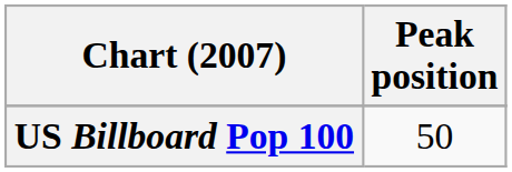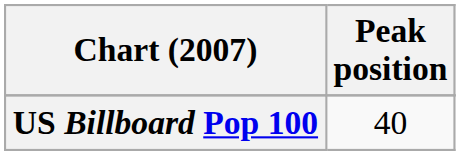 <table class="wikitable sortable plainrowheaders">
 <tr>
 <th scope="col">Chart (2007)</th>
 <th scope="col">Peak<br>position</th>
 </tr>
 <tr>
 </tr>
 <tr>
 <th scope="row">US <em>Billboard</em> <a href='#'>Pop 100</a></th>
-<td align="center">50</td>
+<td align="center">40</td>
 </tr>
 </table>
